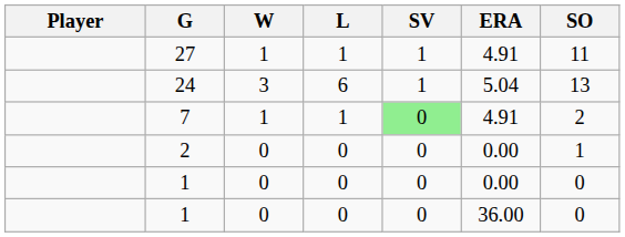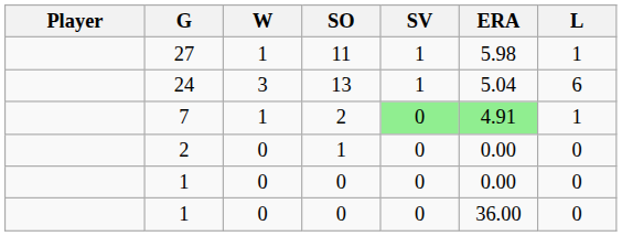 <table class="wikitable sortable">
 <tr>
 <th bgcolor="#DDDDFF" width="16%">Player</th>
 <th bgcolor="#DDDDFF" width="9%">G</th>
 <th bgcolor="#DDDDFF" width="9%">W</th>
-<th bgcolor="#DDDDFF" width="9%">L</th>
+<th bgcolor="#DDDDFF" width="9%">SO</th>
 <th bgcolor="#DDDDFF" width="9%">SV</th>
 <th bgcolor="#DDDDFF" width="9%">ERA</th>
-<th bgcolor="#DDDDFF" width="9%">SO</th>
+<th bgcolor="#DDDDFF" width="9%">L</th>
 </tr>
 <tr align="center">
 <td></td>
 <td>27</td>
 <td>1</td>
+<td>11</td>
 <td>1</td>
+<td>5.98</td>
 <td>1</td>
-<td>4.91</td>
-<td>11</td>
 </tr>
 <tr align="center">
 <td></td>
 <td>24</td>
 <td>3</td>
-<td>6</td>
+<td>13</td>
 <td>1</td>
 <td>5.04</td>
-<td>13</td>
+<td>6</td>
 </tr>
 <tr align="center">
 <td></td>
 <td>7</td>
 <td>1</td>
+<td>2</td>
+<td style="background: lightgreen;">0</td>
+<td style="background: lightgreen;">4.91</td>
 <td>1</td>
-<td style="background: lightgreen;">0</td>
-<td>4.91</td>
-<td>2</td>
 </tr>
 <tr align="center">
 <td></td>
 <td>2</td>
 <td>0</td>
-<td>0</td>
+<td>1</td>
 <td>0</td>
 <td>0.00</td>
-<td>1</td>
+<td>0</td>
 </tr>
 <tr align="center">
 <td></td>
 <td>1</td>
 <td>0</td>
 <td>0</td>
 <td>0</td>
 <td>0.00</td>
 <td>0</td>
 </tr>
 <tr align="center">
 <td></td>
 <td>1</td>
 <td>0</td>
 <td>0</td>
 <td>0</td>
 <td>36.00</td>
 <td>0</td>
 </tr>
 </table>
